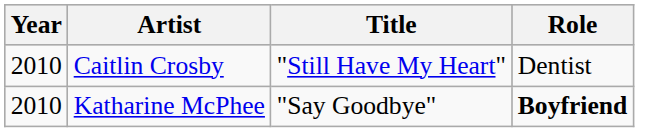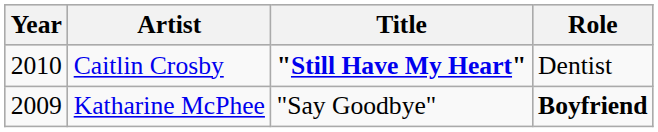 <table class="wikitable plainrowheaders">
 <tr>
 <th scope="col">Year</th>
 <th scope="col">Artist</th>
 <th scope="col">Title</th>
 <th scope="col">Role</th>
 </tr>
 <tr>
 <td>2010</td>
 <td><a href='#'>Caitlin Crosby</a></td>
-<td>"<a href='#'>Still Have My Heart</a>"</td>
+<td><strong>"<a href='#'>Still Have My Heart</a>"</strong></td>
 <td>Dentist</td>
 </tr>
 <tr>
-<td>2010</td>
+<td>2009</td>
 <td><a href='#'>Katharine McPhee</a></td>
 <td>"Say Goodbye"</td>
 <td><strong>Boyfriend</strong></td>
 </tr>
 </table>
